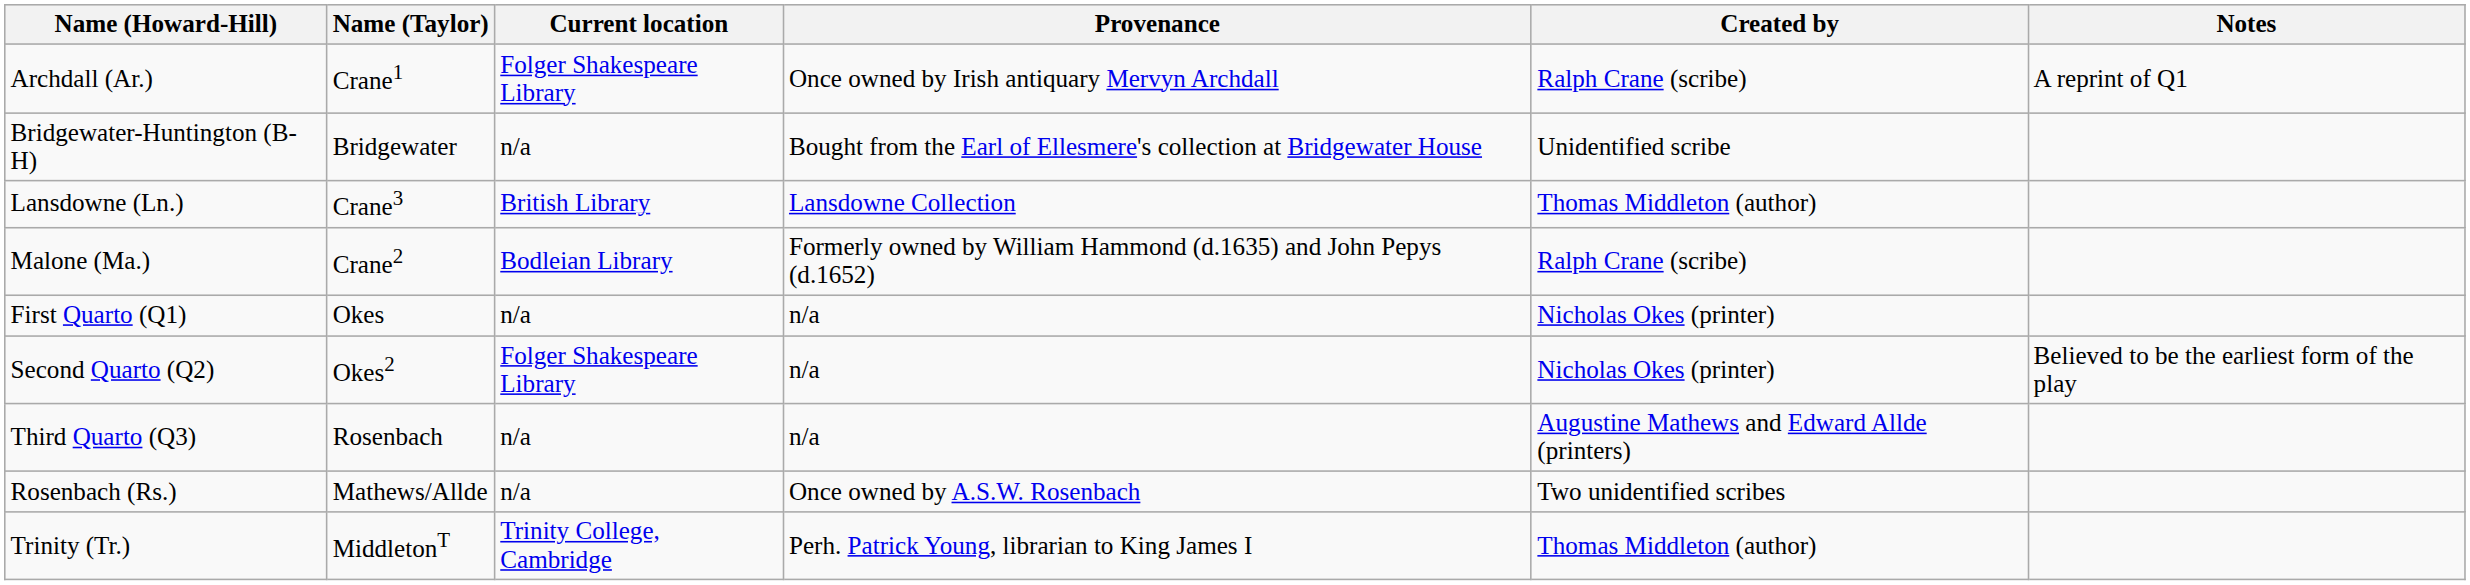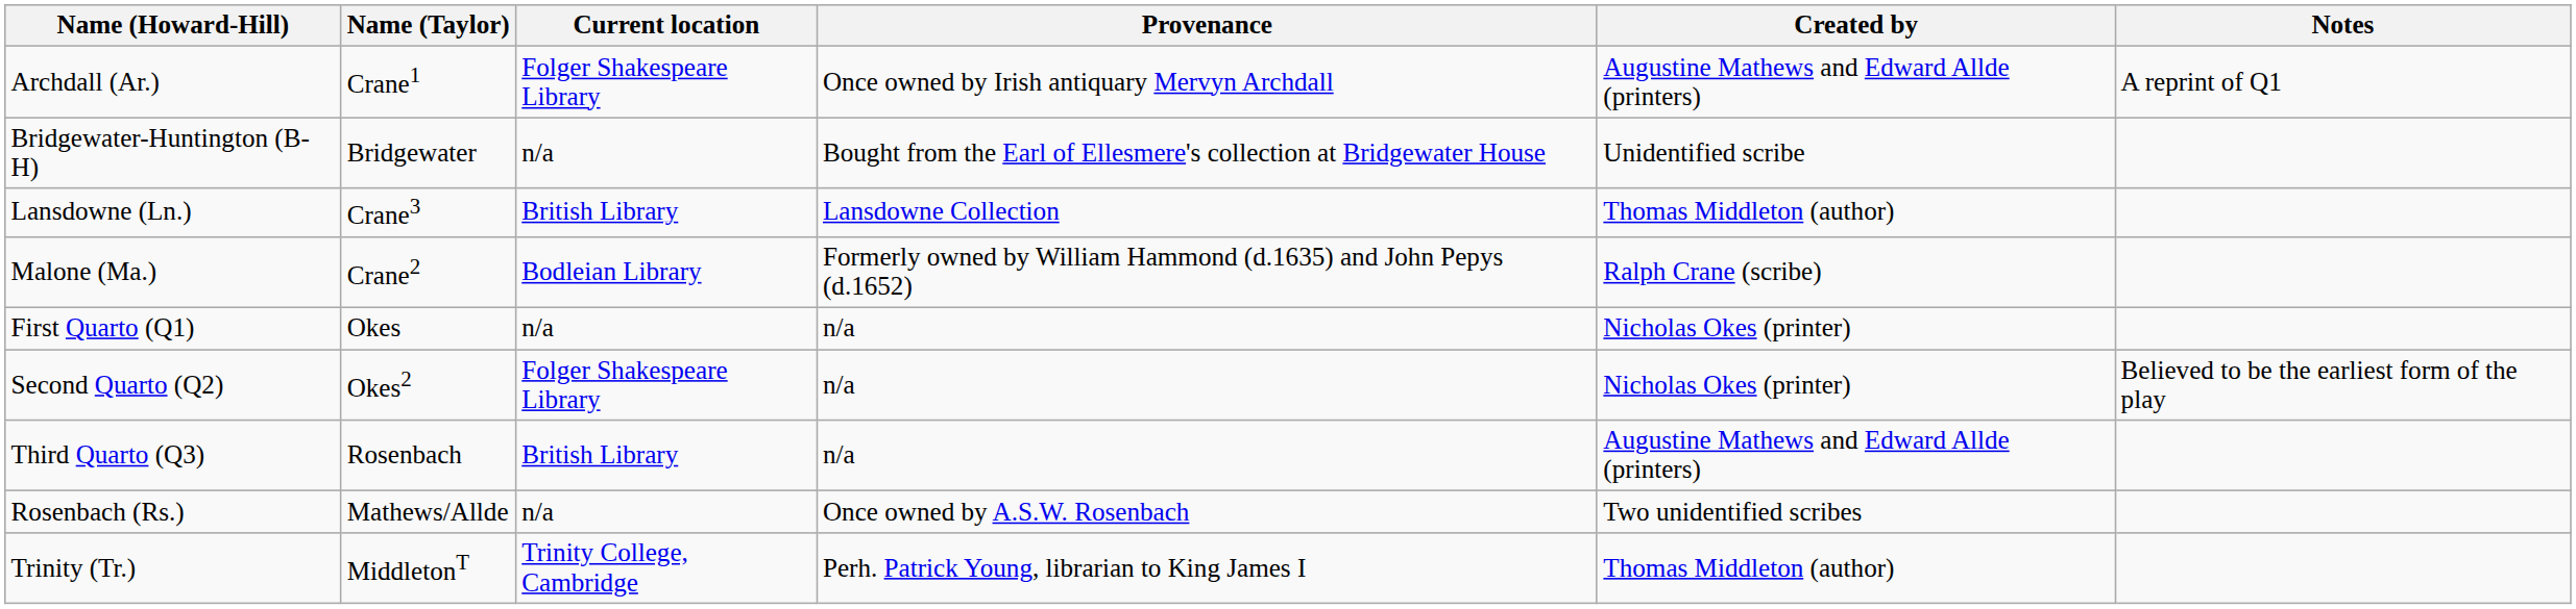 <table class="wikitable">
 <tr>
 <th>Name (Howard-Hill)</th>
 <th>Name (Taylor)</th>
 <th>Current location</th>
 <th>Provenance</th>
 <th>Created by</th>
 <th>Notes</th>
 </tr>
 <tr>
 <td>Archdall (Ar.)</td>
 <td>Crane<sup>1</sup></td>
 <td><a href='#'>Folger Shakespeare Library</a></td>
 <td>Once owned by Irish antiquary <a href='#'>Mervyn Archdall</a></td>
-<td><a href='#'>Ralph Crane</a> (scribe)</td>
+<td><a href='#'>Augustine Mathews</a> and <a href='#'>Edward Allde</a> (printers)</td>
 <td>A reprint of Q1</td>
 </tr>
 <tr>
 <td>Bridgewater-Huntington (B-H)</td>
 <td>Bridgewater</td>
 <td>n/a</td>
 <td>Bought from the <a href='#'>Earl of Ellesmere</a>'s collection at <a href='#'>Bridgewater House</a></td>
 <td>Unidentified scribe</td>
 <td></td>
 </tr>
 <tr>
 <td>Lansdowne (Ln.)</td>
 <td>Crane<sup>3</sup></td>
 <td><a href='#'>British Library</a></td>
 <td><a href='#'>Lansdowne Collection</a></td>
 <td><a href='#'>Thomas Middleton</a> (author)</td>
 <td></td>
 </tr>
 <tr>
 <td>Malone (Ma.)</td>
 <td>Crane<sup>2</sup></td>
 <td><a href='#'>Bodleian Library</a></td>
 <td>Formerly owned by William Hammond (d.1635) and John Pepys (d.1652)</td>
 <td><a href='#'>Ralph Crane</a> (scribe)</td>
 <td></td>
 </tr>
 <tr>
 <td>First <a href='#'>Quarto</a> (Q1)</td>
 <td>Okes</td>
 <td>n/a</td>
 <td>n/a</td>
 <td><a href='#'>Nicholas Okes</a> (printer)</td>
 <td></td>
 </tr>
 <tr>
 <td>Second <a href='#'>Quarto</a> (Q2)</td>
 <td>Okes<sup>2</sup></td>
 <td><a href='#'>Folger Shakespeare Library</a></td>
 <td>n/a</td>
 <td><a href='#'>Nicholas Okes</a> (printer)</td>
 <td>Believed to be the earliest form of the play</td>
 </tr>
 <tr>
 <td>Third <a href='#'>Quarto</a> (Q3)</td>
 <td>Rosenbach</td>
-<td>n/a</td>
+<td><a href='#'>British Library</a></td>
 <td>n/a</td>
 <td><a href='#'>Augustine Mathews</a> and <a href='#'>Edward Allde</a> (printers)</td>
 <td></td>
 </tr>
 <tr>
 <td>Rosenbach (Rs.)</td>
 <td>Mathews/Allde</td>
 <td>n/a</td>
 <td>Once owned by <a href='#'>A.S.W. Rosenbach</a></td>
 <td>Two unidentified scribes</td>
 <td></td>
 </tr>
 <tr>
 <td>Trinity (Tr.)</td>
 <td>Middleton<sup>T</sup></td>
 <td><a href='#'>Trinity College, Cambridge</a></td>
 <td>Perh. <a href='#'>Patrick Young</a>, librarian to King James I</td>
 <td><a href='#'>Thomas Middleton</a> (author)</td>
 <td></td>
 </tr>
 </table>
